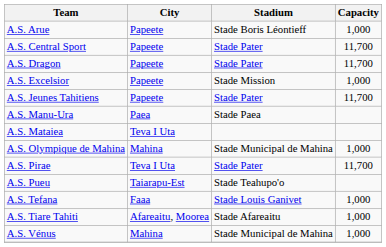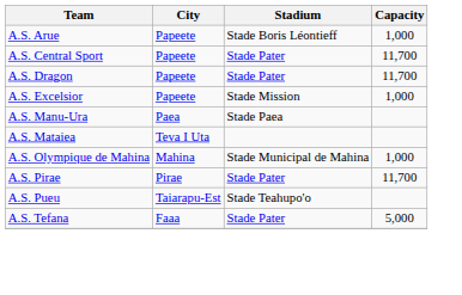 <table class="wikitable sortable">
 <tr>
 <th>Team</th>
 <th>City</th>
 <th>Stadium</th>
 <th>Capacity</th>
 </tr>
 <tr>
 <td><a href='#'>A.S. Arue</a></td>
 <td><a href='#'>Papeete</a></td>
 <td>Stade Boris Léontieff</td>
 <td align="center">1,000</td>
 </tr>
 <tr>
 <td><a href='#'>A.S. Central Sport</a></td>
 <td><a href='#'>Papeete</a></td>
 <td><a href='#'>Stade Pater</a></td>
 <td align="center">11,700</td>
 </tr>
 <tr>
 <td><a href='#'>A.S. Dragon</a></td>
 <td><a href='#'>Papeete</a></td>
 <td><a href='#'>Stade Pater</a></td>
 <td align="center">11,700</td>
 </tr>
 <tr>
 <td><a href='#'>A.S. Excelsior</a></td>
 <td><a href='#'>Papeete</a></td>
 <td>Stade Mission</td>
 <td align="center">1,000</td>
 </tr>
 <tr>
-<td><a href='#'>A.S. Jeunes Tahitiens</a></td>
-<td><a href='#'>Papeete</a></td>
-<td><a href='#'>Stade Pater</a></td>
-<td align="center">11,700</td>
-</tr>
-<tr>
 <td><a href='#'>A.S. Manu-Ura</a></td>
 <td><a href='#'>Paea</a></td>
 <td>Stade Paea</td>
 <td align="center"></td>
 </tr>
 <tr>
 <td><a href='#'>A.S. Mataiea</a></td>
 <td><a href='#'>Teva I Uta</a></td>
 <td></td>
 <td align="center"></td>
 </tr>
 <tr>
 <td><a href='#'>A.S. Olympique de Mahina</a></td>
 <td><a href='#'>Mahina</a></td>
 <td>Stade Municipal de Mahina</td>
 <td align="center">1,000</td>
 </tr>
 <tr>
 <td><a href='#'>A.S. Pirae</a></td>
-<td><a href='#'>Teva I Uta</a></td>
+<td><a href='#'>Pirae</a></td>
 <td><a href='#'>Stade Pater</a></td>
 <td align="center">11,700</td>
 </tr>
 <tr>
 <td><a href='#'>A.S. Pueu</a></td>
 <td><a href='#'>Taiarapu-Est</a></td>
 <td>Stade Teahupo'o</td>
 <td align="center"></td>
 </tr>
 <tr>
 <td><a href='#'>A.S. Tefana</a></td>
 <td><a href='#'>Faaa</a></td>
-<td><a href='#'>Stade Louis Ganivet</a></td>
-<td align="center">1,000</td>
-</tr>
-<tr>
-<td><a href='#'>A.S. Tiare Tahiti</a></td>
-<td><a href='#'>Afareaitu</a>, <a href='#'>Moorea</a></td>
-<td>Stade Afareaitu</td>
-<td align="center">1,000</td>
-</tr>
-<tr>
-<td><a href='#'>A.S. Vénus</a></td>
-<td><a href='#'>Mahina</a></td>
-<td>Stade Municipal de Mahina</td>
-<td align="center">1,000</td>
+<td><a href='#'>Stade Pater</a></td>
+<td align="center">5,000</td>
 </tr>
 <tr>
 </tr>
 </table>
